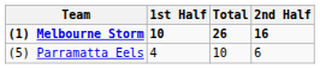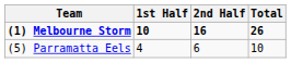 <table class="wikitable">
 <tr>
 <th>Team</th>
 <th>1st Half</th>
+<th>2nd Half</th>
 <th>Total</th>
-<th>2nd Half</th>
 </tr>
 <tr>
 <td><strong>(1) <a href='#'>Melbourne Storm</a></strong></td>
 <td><strong>10</strong></td>
+<td><strong>16</strong></td>
 <td><strong>26</strong></td>
-<td><strong>16</strong></td>
 </tr>
 <tr>
 <td>(5) <a href='#'>Parramatta Eels</a></td>
 <td>4</td>
+<td>6</td>
 <td>10</td>
-<td>6</td>
 </tr>
 </table>
